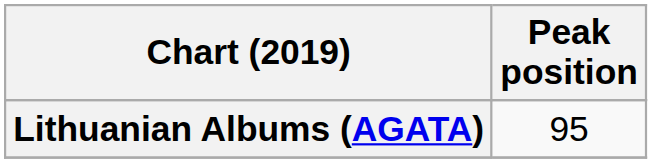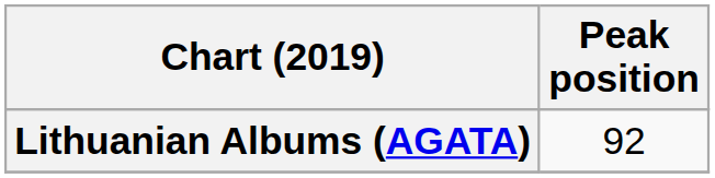 <table class="wikitable sortable plainrowheaders" style="text-align:center">
 <tr>
 <th scope="col">Chart (2019)</th>
 <th scope="col">Peak<br>position</th>
 </tr>
 <tr>
 </tr>
 <tr>
 <th scope="row">Lithuanian Albums (<a href='#'>AGATA</a>)</th>
-<td>95</td>
+<td>92</td>
 </tr>
 <tr>
 </tr>
 </table>
